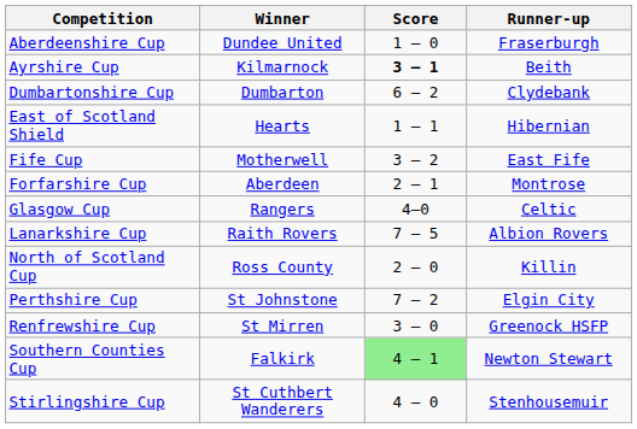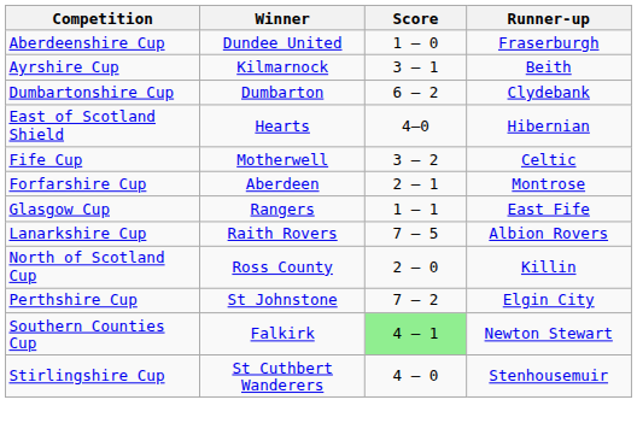 <table class="wikitable" style="text-align: center;">
 <tr>
 <th width=160>Competition</th>
 <th width=135>Winner</th>
 <th width=80>Score</th>
 <th width=135>Runner-up</th>
 </tr>
 <tr>
 <td align=left><a href='#'>Aberdeenshire Cup</a></td>
 <td><a href='#'>Dundee United</a></td>
 <td>1 – 0</td>
 <td><a href='#'>Fraserburgh</a></td>
 </tr>
 <tr>
 <td align=left><a href='#'>Ayrshire Cup</a></td>
 <td><a href='#'>Kilmarnock</a></td>
-<td><strong>3 – 1</strong></td>
+<td>3 – 1</td>
 <td><a href='#'>Beith</a></td>
 </tr>
 <tr>
 <td align=left><a href='#'>Dumbartonshire Cup</a></td>
 <td><a href='#'>Dumbarton</a></td>
 <td>6 – 2</td>
 <td><a href='#'>Clydebank</a></td>
 </tr>
 <tr>
 <td align=left><a href='#'>East of Scotland Shield</a></td>
 <td><a href='#'>Hearts</a></td>
-<td>1 – 1</td>
+<td>4–0</td>
 <td><a href='#'>Hibernian</a></td>
 </tr>
 <tr>
 <td align=left><a href='#'>Fife Cup</a></td>
 <td><a href='#'>Motherwell</a></td>
 <td>3 – 2</td>
-<td><a href='#'>East Fife</a></td>
+<td><a href='#'>Celtic</a></td>
 </tr>
 <tr>
 <td align=left><a href='#'>Forfarshire Cup</a></td>
 <td><a href='#'>Aberdeen</a></td>
 <td>2 – 1</td>
 <td><a href='#'>Montrose</a></td>
 </tr>
 <tr>
 <td align=left><a href='#'>Glasgow Cup</a></td>
 <td><a href='#'>Rangers</a></td>
-<td>4–0</td>
-<td><a href='#'>Celtic</a></td>
+<td>1 – 1</td>
+<td><a href='#'>East Fife</a></td>
 </tr>
 <tr>
 <td align=left><a href='#'>Lanarkshire Cup</a></td>
 <td><a href='#'>Raith Rovers</a></td>
 <td>7 – 5</td>
 <td><a href='#'>Albion Rovers</a></td>
 </tr>
 <tr>
 <td align=left><a href='#'>North of Scotland Cup</a></td>
 <td><a href='#'>Ross County</a></td>
 <td>2 – 0</td>
 <td><a href='#'>Killin</a></td>
 </tr>
 <tr>
 <td align=left><a href='#'>Perthshire Cup</a></td>
 <td><a href='#'>St Johnstone</a></td>
 <td>7 – 2</td>
 <td><a href='#'>Elgin City</a></td>
 </tr>
 <tr>
-<td align=left><a href='#'>Renfrewshire Cup</a></td>
-<td><a href='#'>St Mirren</a></td>
-<td>3 – 0</td>
-<td><a href='#'>Greenock HSFP</a></td>
-</tr>
-<tr>
 <td align=left><a href='#'>Southern Counties Cup</a></td>
 <td><a href='#'>Falkirk</a></td>
 <td style="background: lightgreen;">4 – 1</td>
 <td><a href='#'>Newton Stewart</a></td>
 </tr>
 <tr>
 <td align=left><a href='#'>Stirlingshire Cup</a></td>
 <td><a href='#'>St Cuthbert Wanderers</a></td>
 <td>4 – 0</td>
 <td><a href='#'>Stenhousemuir</a></td>
 </tr>
 </table>
